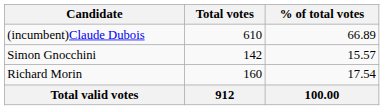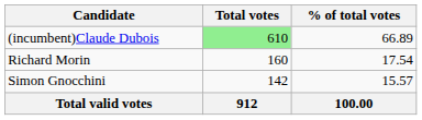 <table class="wikitable" width="475">
 <tr>
 <th align="left">Candidate</th>
 <th align="right">Total votes</th>
 <th align="right">% of total votes</th>
 </tr>
 <tr>
 <td align="left">(incumbent)<a href='#'>Claude Dubois</a></td>
-<td align="right">610</td>
+<td align="right" style="background: lightgreen;">610</td>
 <td align="right">66.89</td>
+</tr>
+<tr>
+<td align="left">Richard Morin</td>
+<td align="right">160</td>
+<td align="right">17.54</td>
 </tr>
 <tr>
 <td align="left">Simon Gnocchini</td>
 <td align="right">142</td>
 <td align="right">15.57</td>
-</tr>
-<tr>
-<td align="left">Richard Morin</td>
-<td align="right">160</td>
-<td align="right">17.54</td>
 </tr>
 <tr bgcolor="#EEEEEE">
 <th align="left">Total valid votes</th>
 <th align="right">912</th>
 <th align="right">100.00</th>
 </tr>
 </table>
